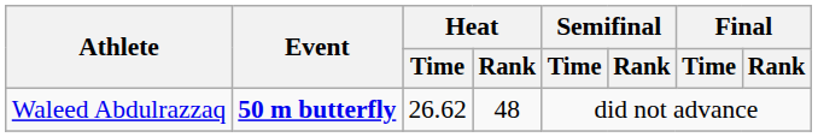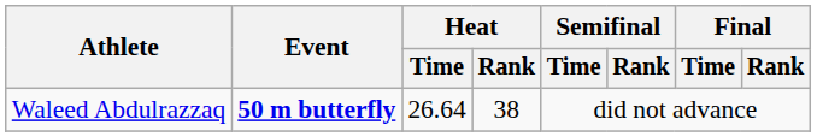 <table class=wikitable style="font-size:90%">
 <tr>
 <th rowspan=2>Athlete</th>
 <th rowspan=2>Event</th>
 <th colspan="2">Heat</th>
 <th colspan="2">Semifinal</th>
 <th colspan="2">Final</th>
 </tr>
 <tr style="font-size:95%">
 <th>Time</th>
 <th>Rank</th>
 <th>Time</th>
 <th>Rank</th>
 <th>Time</th>
 <th>Rank</th>
 </tr>
 <tr align=center>
 <td align=left><a href='#'>Waleed Abdulrazzaq</a></td>
 <td align=left><strong><a href='#'>50 m butterfly</a></strong></td>
-<td>26.62</td>
-<td>48</td>
+<td>26.64</td>
+<td>38</td>
 <td colspan=4>did not advance</td>
 </tr>
 </table>
